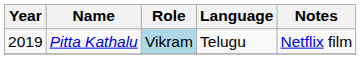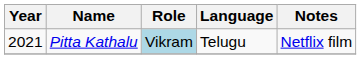 <table class="wikitable" border="1">
 <tr>
 <th>Year</th>
 <th>Name</th>
 <th>Role</th>
 <th>Language</th>
 <th>Notes</th>
 </tr>
 <tr>
-<td>2019</td>
+<td>2021</td>
 <td><em><a href='#'>Pitta Kathalu</a></em></td>
 <td style="background: lightblue;">Vikram</td>
 <td>Telugu</td>
 <td><a href='#'>Netflix</a> film</td>
 </tr>
 <tr>
 </tr>
 </table>
